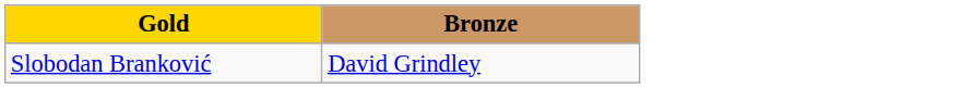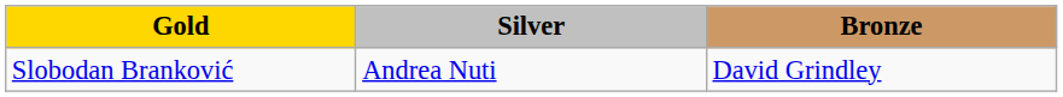 <table class="wikitable" style="text-align:left">
 <tr align="center">
 <td width=200 bgcolor=gold><strong>Gold</strong></td>
+<td width=200 bgcolor=silver><strong>Silver</strong></td>
 <td width=200 bgcolor=CC9966><strong>Bronze</strong></td>
 </tr>
 <tr>
 <td><a href='#'>Slobodan Branković</a><br><em></em></td>
+<td><a href='#'>Andrea Nuti</a><br><em></em></td>
 <td><a href='#'>David Grindley</a><br><em></em></td>
 </tr>
 </table>
